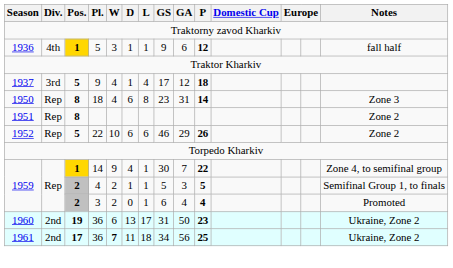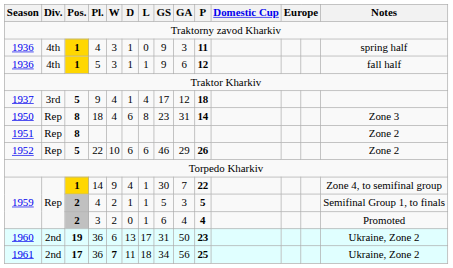 <table class="wikitable">
 <tr>
 <th>Season</th>
 <th>Div.</th>
 <th>Pos.</th>
 <th>Pl.</th>
 <th>W</th>
 <th>D</th>
 <th>L</th>
 <th>GS</th>
 <th>GA</th>
 <th>P</th>
 <th><a href='#'>Domestic Cup</a></th>
 <th colspan=2>Europe</th>
 <th>Notes</th>
 </tr>
 <tr>
 <td align=center colspan=14>Traktorny zavod Kharkiv</td>
+</tr>
+<tr bgcolor=>
+<td align=center rowspan=1><a href='#'>1936</a></td>
+<td align=center rowspan=1>4th</td>
+<td align=center bgcolor=gold><strong>1</strong></td>
+<td align=center>4</td>
+<td align=center>3</td>
+<td align=center>1</td>
+<td align=center>0</td>
+<td align=center>9</td>
+<td align=center>3</td>
+<td align=center><strong>11</strong></td>
+<td align=center></td>
+<td align=center></td>
+<td align=center></td>
+<td align=center>spring half</td>
 </tr>
 <tr bgcolor=>
 <td align=center rowspan=1><a href='#'>1936</a></td>
 <td align=center rowspan=1>4th</td>
 <td align=center bgcolor=gold><strong>1</strong></td>
 <td align=center>5</td>
 <td align=center>3</td>
 <td align=center>1</td>
 <td align=center>1</td>
 <td align=center>9</td>
 <td align=center>6</td>
 <td align=center><strong>12</strong></td>
 <td align=center></td>
 <td align=center></td>
 <td align=center></td>
 <td align=center>fall half</td>
 </tr>
 <tr>
 <td align=center colspan=14>Traktor Kharkiv</td>
 </tr>
 <tr bgcolor=>
 <td align=center rowspan=1><a href='#'>1937</a></td>
 <td align=center rowspan=1>3rd</td>
 <td align=center bgcolor=><strong>5</strong></td>
 <td align=center>9</td>
 <td align=center>4</td>
 <td align=center>1</td>
 <td align=center>4</td>
 <td align=center>17</td>
 <td align=center>12</td>
 <td align=center><strong>18</strong></td>
 <td align=center></td>
 <td align=center></td>
 <td align=center></td>
 <td align=center></td>
 </tr>
 <tr bgcolor=>
 <td align=center rowspan=1><a href='#'>1950</a></td>
 <td align=center rowspan=1>Rep</td>
 <td align=center bgcolor=><strong>8</strong></td>
 <td align=center>18</td>
 <td align=center>4</td>
 <td align=center>6</td>
 <td align=center>8</td>
 <td align=center>23</td>
 <td align=center>31</td>
 <td align=center><strong>14</strong></td>
 <td align=center></td>
 <td align=center></td>
 <td align=center></td>
 <td align=center>Zone 3</td>
 </tr>
 <tr bgcolor=>
 <td align=center rowspan=1><a href='#'>1951</a></td>
 <td align=center rowspan=1>Rep</td>
 <td align=center bgcolor=><strong>8</strong></td>
 <td align=center></td>
 <td align=center></td>
 <td align=center></td>
 <td align=center></td>
 <td align=center></td>
 <td align=center></td>
 <td align=center><strong> </strong></td>
 <td align=center></td>
 <td align=center></td>
 <td align=center></td>
 <td align=center>Zone 2</td>
 </tr>
 <tr bgcolor=>
 <td align=center rowspan=1><a href='#'>1952</a></td>
 <td align=center rowspan=1>Rep</td>
 <td align=center bgcolor=><strong>5</strong></td>
 <td align=center>22</td>
 <td align=center>10</td>
 <td align=center>6</td>
 <td align=center>6</td>
 <td align=center>46</td>
 <td align=center>29</td>
 <td align=center><strong>26</strong></td>
 <td align=center></td>
 <td align=center></td>
 <td align=center></td>
 <td align=center>Zone 2</td>
 </tr>
 <tr>
 <td align=center colspan=14>Torpedo Kharkiv</td>
 </tr>
 <tr bgcolor=>
 <td align=center rowspan=3><a href='#'>1959</a></td>
 <td align=center rowspan=3>Rep</td>
 <td align=center bgcolor=gold><strong>1</strong></td>
 <td align=center>14</td>
 <td align=center>9</td>
 <td align=center>4</td>
 <td align=center>1</td>
 <td align=center>30</td>
 <td align=center>7</td>
 <td align=center><strong>22</strong></td>
 <td align=center></td>
 <td align=center></td>
 <td align=center></td>
 <td align=center>Zone 4, to semifinal group</td>
 </tr>
 <tr bgcolor=>
 <td align=center bgcolor=silver><strong>2</strong></td>
 <td align=center>4</td>
 <td align=center>2</td>
 <td align=center>1</td>
 <td align=center>1</td>
 <td align=center>5</td>
 <td align=center>3</td>
 <td align=center><strong>5</strong></td>
 <td align=center></td>
 <td align=center></td>
 <td align=center></td>
 <td align=center>Semifinal Group 1, to finals</td>
 </tr>
 <tr bgcolor=>
 <td align=center bgcolor=silver><strong>2</strong></td>
 <td align=center>3</td>
 <td align=center>2</td>
 <td align=center>0</td>
 <td align=center>1</td>
 <td align=center>6</td>
 <td align=center>4</td>
 <td align=center><strong>4</strong></td>
 <td align=center></td>
 <td align=center></td>
 <td align=center></td>
 <td align=center>Promoted</td>
 </tr>
 <tr bgcolor=LightCyan>
 <td align=center><a href='#'>1960</a></td>
 <td align=center>2nd</td>
 <td align=center><strong>19</strong></td>
 <td align=center>36</td>
 <td align=center>6</td>
 <td align=center>13</td>
 <td align=center>17</td>
 <td align=center>31</td>
 <td align=center>50</td>
 <td align=center><strong>23</strong></td>
 <td align=center></td>
 <td align=center></td>
 <td align=center></td>
 <td align=center>Ukraine, Zone 2</td>
 </tr>
 <tr bgcolor=LightCyan>
 <td align=center><a href='#'>1961</a></td>
 <td align=center>2nd</td>
 <td align=center><strong>17</strong></td>
 <td align=center>36</td>
 <td align=center><strong>7</strong></td>
 <td align=center>11</td>
 <td align=center>18</td>
 <td align=center>34</td>
 <td align=center>56</td>
 <td align=center><strong>25</strong></td>
 <td align=center></td>
 <td align=center></td>
 <td align=center></td>
 <td align=center>Ukraine, Zone 2</td>
 </tr>
 </table>
